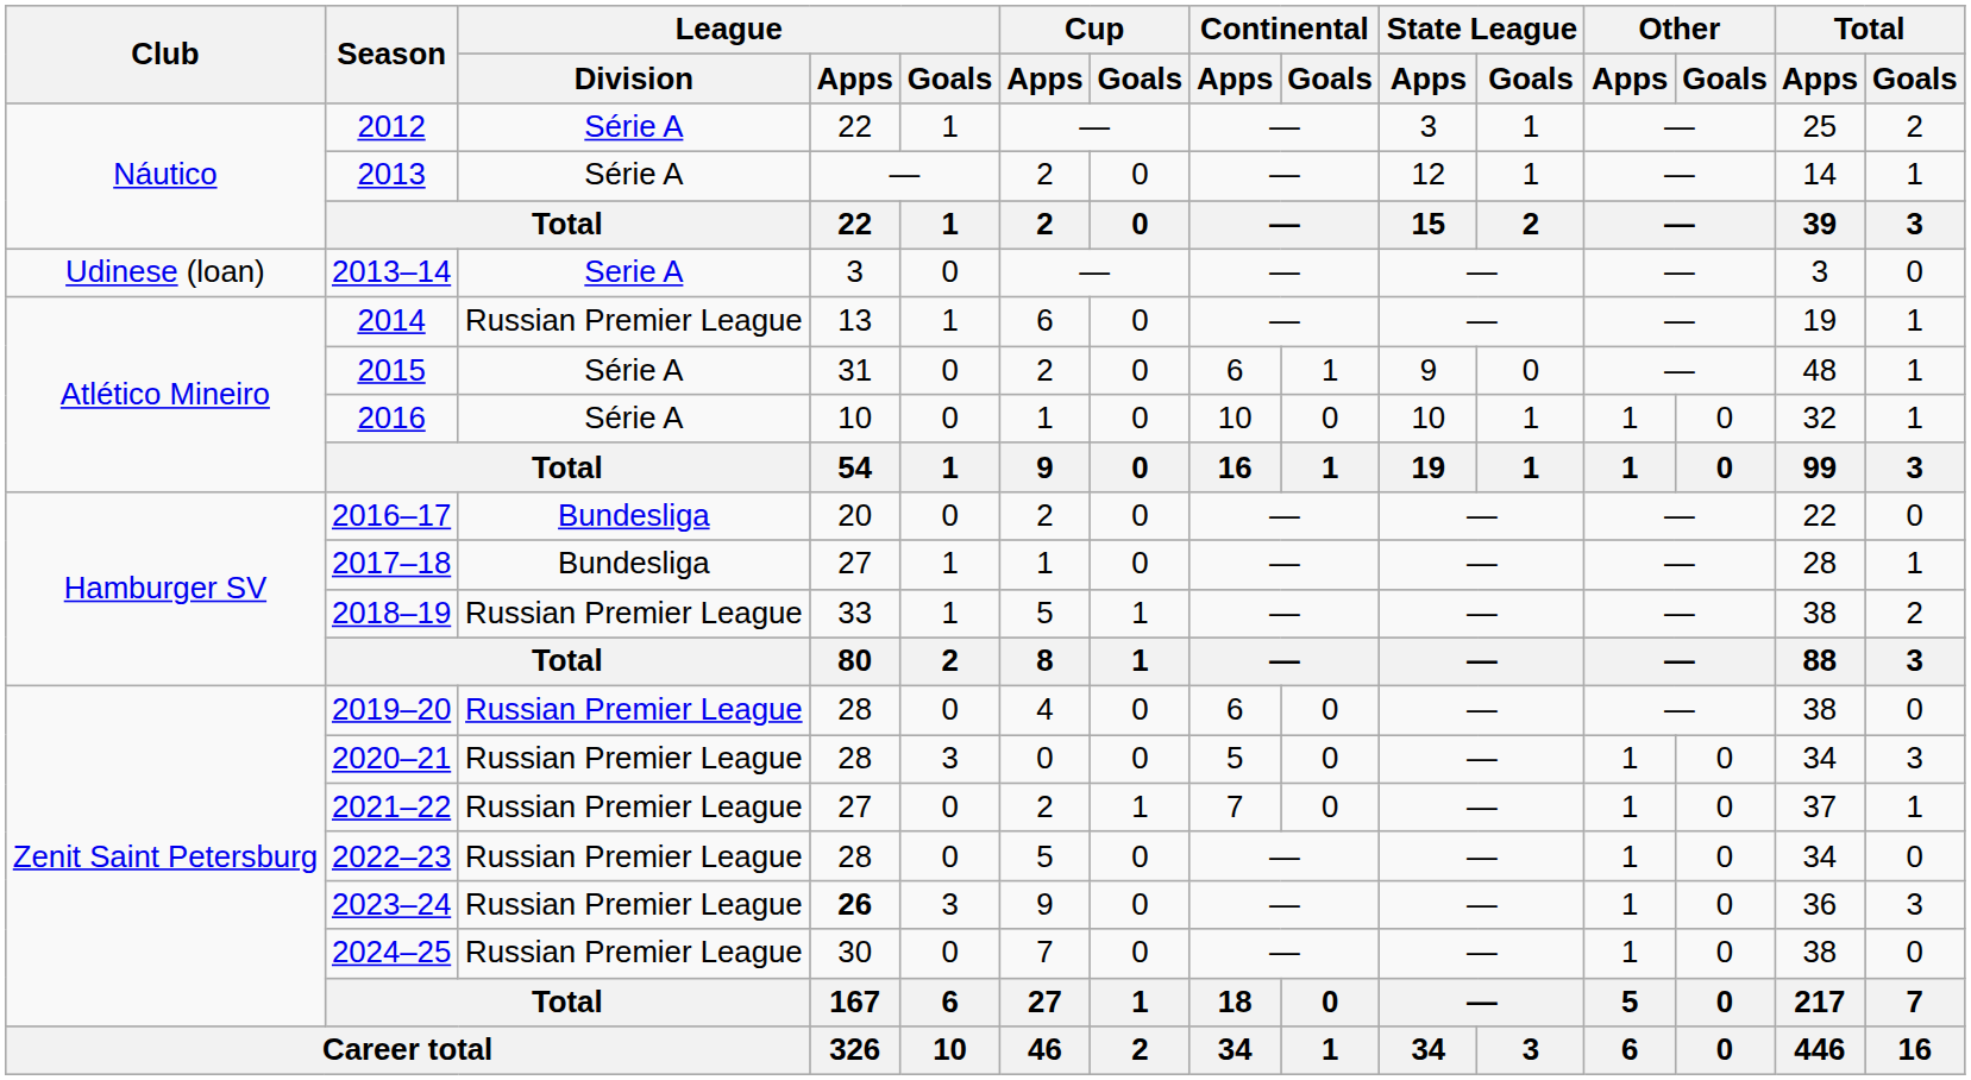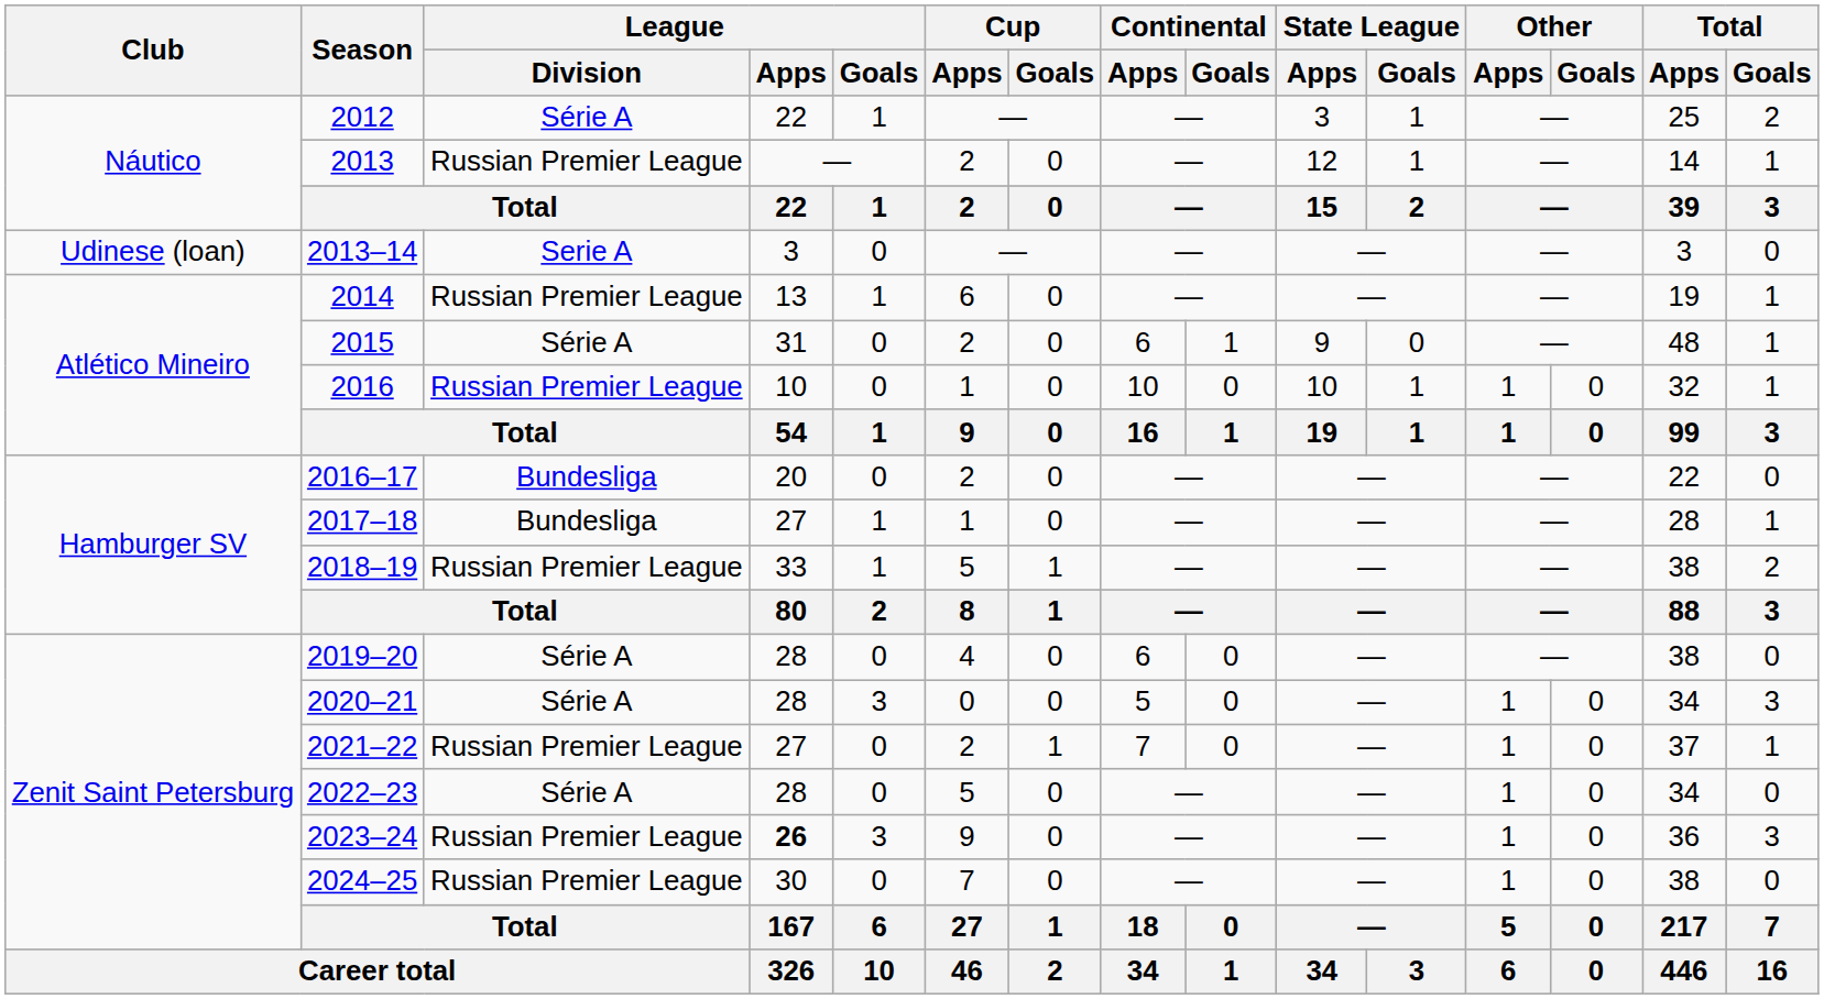 <table class="wikitable" style="text-align:center">
 <tr>
 <th rowspan="2">Club</th>
 <th rowspan="2">Season</th>
 <th colspan="3">League</th>
 <th colspan="2">Cup</th>
 <th colspan="2">Continental</th>
 <th colspan="2">State League</th>
 <th colspan="2">Other</th>
 <th colspan="2">Total</th>
 </tr>
 <tr>
 <th>Division</th>
 <th>Apps</th>
 <th>Goals</th>
 <th>Apps</th>
 <th>Goals</th>
 <th>Apps</th>
 <th>Goals</th>
 <th>Apps</th>
 <th>Goals</th>
 <th>Apps</th>
 <th>Goals</th>
 <th>Apps</th>
 <th>Goals</th>
 </tr>
 <tr>
 <td rowspan="3"><a href='#'>Náutico</a></td>
 <td><a href='#'>2012</a></td>
 <td><a href='#'>Série A</a></td>
 <td>22</td>
 <td>1</td>
 <td colspan="2">—</td>
 <td colspan="2">—</td>
 <td>3</td>
 <td>1</td>
 <td colspan="2">—</td>
 <td>25</td>
 <td>2</td>
 </tr>
 <tr>
 <td><a href='#'>2013</a></td>
-<td>Série A</td>
+<td>Russian Premier League</td>
 <td colspan="2">—</td>
 <td>2</td>
 <td>0</td>
 <td colspan="2">—</td>
 <td>12</td>
 <td>1</td>
 <td colspan="2">—</td>
 <td>14</td>
 <td>1</td>
 </tr>
 <tr>
 <th colspan="2">Total</th>
 <th>22</th>
 <th>1</th>
 <th>2</th>
 <th>0</th>
 <th colspan="2">—</th>
 <th>15</th>
 <th>2</th>
 <th colspan="2">—</th>
 <th>39</th>
 <th>3</th>
 </tr>
 <tr>
 <td><a href='#'>Udinese</a> (loan)</td>
 <td><a href='#'>2013–14</a></td>
 <td><a href='#'>Serie A</a></td>
 <td>3</td>
 <td>0</td>
 <td colspan="2">—</td>
 <td colspan="2">—</td>
 <td colspan="2">—</td>
 <td colspan="2">—</td>
 <td>3</td>
 <td>0</td>
 </tr>
 <tr>
 <td rowspan="4"><a href='#'>Atlético Mineiro</a></td>
 <td><a href='#'>2014</a></td>
 <td>Russian Premier League</td>
 <td>13</td>
 <td>1</td>
 <td>6</td>
 <td>0</td>
 <td colspan="2">—</td>
 <td colspan="2">—</td>
 <td colspan="2">—</td>
 <td>19</td>
 <td>1</td>
 </tr>
 <tr>
 <td><a href='#'>2015</a></td>
 <td>Série A</td>
 <td>31</td>
 <td>0</td>
 <td>2</td>
 <td>0</td>
 <td>6</td>
 <td>1</td>
 <td>9</td>
 <td>0</td>
 <td colspan="2">—</td>
 <td>48</td>
 <td>1</td>
 </tr>
 <tr>
 <td><a href='#'>2016</a></td>
-<td>Série A</td>
+<td><a href='#'>Russian Premier League</a></td>
 <td>10</td>
 <td>0</td>
 <td>1</td>
 <td>0</td>
 <td>10</td>
 <td>0</td>
 <td>10</td>
 <td>1</td>
 <td>1</td>
 <td>0</td>
 <td>32</td>
 <td>1</td>
 </tr>
 <tr>
 <th colspan="2">Total</th>
 <th>54</th>
 <th>1</th>
 <th>9</th>
 <th>0</th>
 <th>16</th>
 <th>1</th>
 <th>19</th>
 <th>1</th>
 <th>1</th>
 <th>0</th>
 <th>99</th>
 <th>3</th>
 </tr>
 <tr>
 <td rowspan="4"><a href='#'>Hamburger SV</a></td>
 <td><a href='#'>2016–17</a></td>
 <td><a href='#'>Bundesliga</a></td>
 <td>20</td>
 <td>0</td>
 <td>2</td>
 <td>0</td>
 <td colspan="2">—</td>
 <td colspan="2">—</td>
 <td colspan="2">—</td>
 <td>22</td>
 <td>0</td>
 </tr>
 <tr>
 <td><a href='#'>2017–18</a></td>
 <td>Bundesliga</td>
 <td>27</td>
 <td>1</td>
 <td>1</td>
 <td>0</td>
 <td colspan="2">—</td>
 <td colspan="2">—</td>
 <td colspan="2">—</td>
 <td>28</td>
 <td>1</td>
 </tr>
 <tr>
 <td><a href='#'>2018–19</a></td>
 <td>Russian Premier League</td>
 <td>33</td>
 <td>1</td>
 <td>5</td>
 <td>1</td>
 <td colspan="2">—</td>
 <td colspan="2">—</td>
 <td colspan="2">—</td>
 <td>38</td>
 <td>2</td>
 </tr>
 <tr>
 <th colspan="2">Total</th>
 <th>80</th>
 <th>2</th>
 <th>8</th>
 <th>1</th>
 <th colspan="2">—</th>
 <th colspan="2">—</th>
 <th colspan="2">—</th>
 <th>88</th>
 <th>3</th>
 </tr>
 <tr>
 <td rowspan="7"><a href='#'>Zenit Saint Petersburg</a></td>
 <td><a href='#'>2019–20</a></td>
-<td><a href='#'>Russian Premier League</a></td>
+<td>Série A</td>
 <td>28</td>
 <td>0</td>
 <td>4</td>
 <td>0</td>
 <td>6</td>
 <td>0</td>
 <td colspan="2">—</td>
 <td colspan="2">—</td>
 <td>38</td>
 <td>0</td>
 </tr>
 <tr>
 <td><a href='#'>2020–21</a></td>
-<td>Russian Premier League</td>
+<td>Série A</td>
 <td>28</td>
 <td>3</td>
 <td>0</td>
 <td>0</td>
 <td>5</td>
 <td>0</td>
 <td colspan="2">—</td>
 <td>1</td>
 <td>0</td>
 <td>34</td>
 <td>3</td>
 </tr>
 <tr>
 <td><a href='#'>2021–22</a></td>
 <td>Russian Premier League</td>
 <td>27</td>
 <td>0</td>
 <td>2</td>
 <td>1</td>
 <td>7</td>
 <td>0</td>
 <td colspan="2">—</td>
 <td>1</td>
 <td>0</td>
 <td>37</td>
 <td>1</td>
 </tr>
 <tr>
 <td><a href='#'>2022–23</a></td>
-<td>Russian Premier League</td>
+<td>Série A</td>
 <td>28</td>
 <td>0</td>
 <td>5</td>
 <td>0</td>
 <td colspan="2">—</td>
 <td colspan="2">—</td>
 <td>1</td>
 <td>0</td>
 <td>34</td>
 <td>0</td>
 </tr>
 <tr>
 <td><a href='#'>2023–24</a></td>
 <td>Russian Premier League</td>
 <td><strong>26</strong></td>
 <td>3</td>
 <td>9</td>
 <td>0</td>
 <td colspan="2">—</td>
 <td colspan="2">—</td>
 <td>1</td>
 <td>0</td>
 <td>36</td>
 <td>3</td>
 </tr>
 <tr>
 <td><a href='#'>2024–25</a></td>
 <td>Russian Premier League</td>
 <td>30</td>
 <td>0</td>
 <td>7</td>
 <td>0</td>
 <td colspan="2">—</td>
 <td colspan="2">—</td>
 <td>1</td>
 <td>0</td>
 <td>38</td>
 <td>0</td>
 </tr>
 <tr>
 <th colspan="2">Total</th>
 <th>167</th>
 <th>6</th>
 <th>27</th>
 <th>1</th>
 <th>18</th>
 <th>0</th>
 <th colspan="2">—</th>
 <th>5</th>
 <th>0</th>
 <th>217</th>
 <th>7</th>
 </tr>
 <tr>
 <th colspan="3">Career total</th>
 <th>326</th>
 <th>10</th>
 <th>46</th>
 <th>2</th>
 <th>34</th>
 <th>1</th>
 <th>34</th>
 <th>3</th>
 <th>6</th>
 <th>0</th>
 <th>446</th>
 <th>16</th>
 </tr>
 </table>
